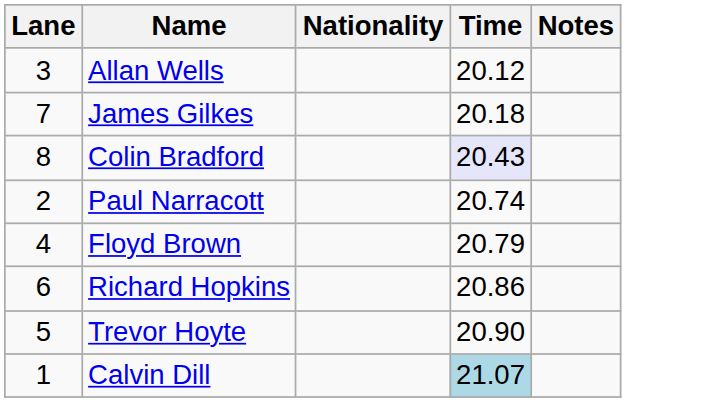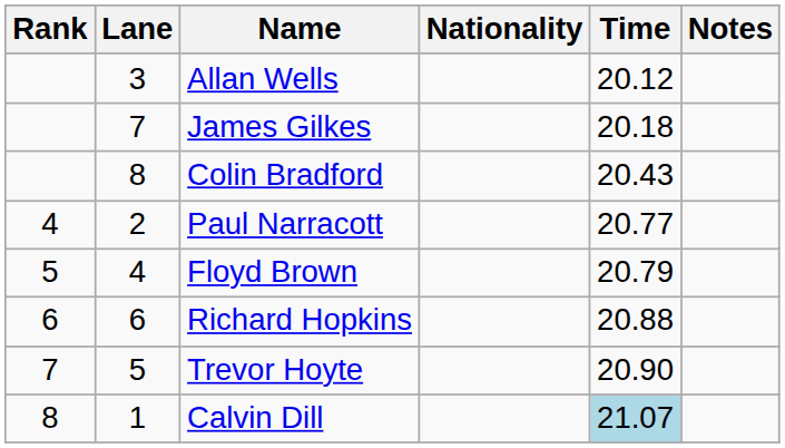 <table class="wikitable sortable" style=" text-align:center">
 <tr>
+<th>Rank</th>
 <th>Lane</th>
 <th>Name</th>
 <th>Nationality</th>
 <th>Time</th>
 <th>Notes</th>
 </tr>
 <tr>
+<td></td>
 <td>3</td>
 <td align=left><a href='#'>Allan Wells</a></td>
 <td align=left></td>
 <td>20.12</td>
 <td></td>
 </tr>
 <tr>
+<td></td>
 <td>7</td>
 <td align=left><a href='#'>James Gilkes</a></td>
 <td align=left></td>
 <td>20.18</td>
 <td></td>
 </tr>
 <tr>
+<td></td>
 <td>8</td>
 <td align=left><a href='#'>Colin Bradford</a></td>
 <td align=left></td>
-<td style="background: lavender;">20.43</td>
+<td>20.43</td>
 <td></td>
 </tr>
 <tr>
+<td>4</td>
 <td>2</td>
 <td align=left><a href='#'>Paul Narracott</a></td>
 <td align=left></td>
-<td>20.74</td>
+<td>20.77</td>
 <td></td>
 </tr>
 <tr>
+<td>5</td>
 <td>4</td>
 <td align=left><a href='#'>Floyd Brown</a></td>
 <td align=left></td>
 <td>20.79</td>
 <td></td>
 </tr>
 <tr>
 <td>6</td>
+<td>6</td>
 <td align=left><a href='#'>Richard Hopkins</a></td>
 <td align=left></td>
-<td>20.86</td>
+<td>20.88</td>
 <td></td>
 </tr>
 <tr>
+<td>7</td>
 <td>5</td>
 <td align=left><a href='#'>Trevor Hoyte</a></td>
 <td align=left></td>
 <td>20.90</td>
 <td></td>
 </tr>
 <tr>
+<td>8</td>
 <td>1</td>
 <td align=left><a href='#'>Calvin Dill</a></td>
 <td align=left></td>
 <td style="background: lightblue;">21.07</td>
 <td></td>
 </tr>
 </table>
